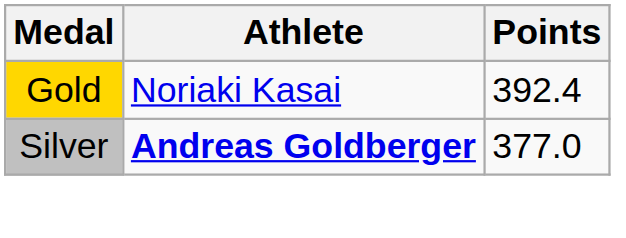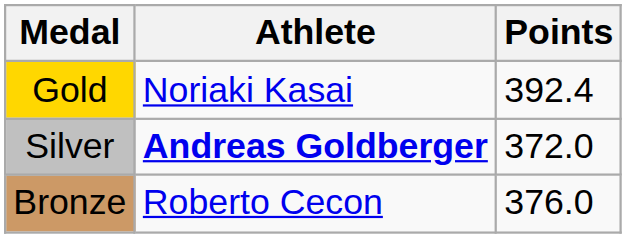 <table class="wikitable">
 <tr>
 <th>Medal</th>
 <th>Athlete</th>
 <th>Points</th>
 </tr>
 <tr>
 <td style="text-align:center;background-color:gold;">Gold</td>
 <td> <a href='#'>Noriaki Kasai</a></td>
 <td>392.4</td>
 </tr>
 <tr>
 <td style="text-align:center;background-color:silver;">Silver</td>
 <td><strong> <a href='#'>Andreas Goldberger</a></strong></td>
-<td>377.0</td>
+<td>372.0</td>
+</tr>
+<tr>
+<td style="text-align:center;background-color:#CC9966;">Bronze</td>
+<td> <a href='#'>Roberto Cecon</a></td>
+<td>376.0</td>
 </tr>
 </table>
